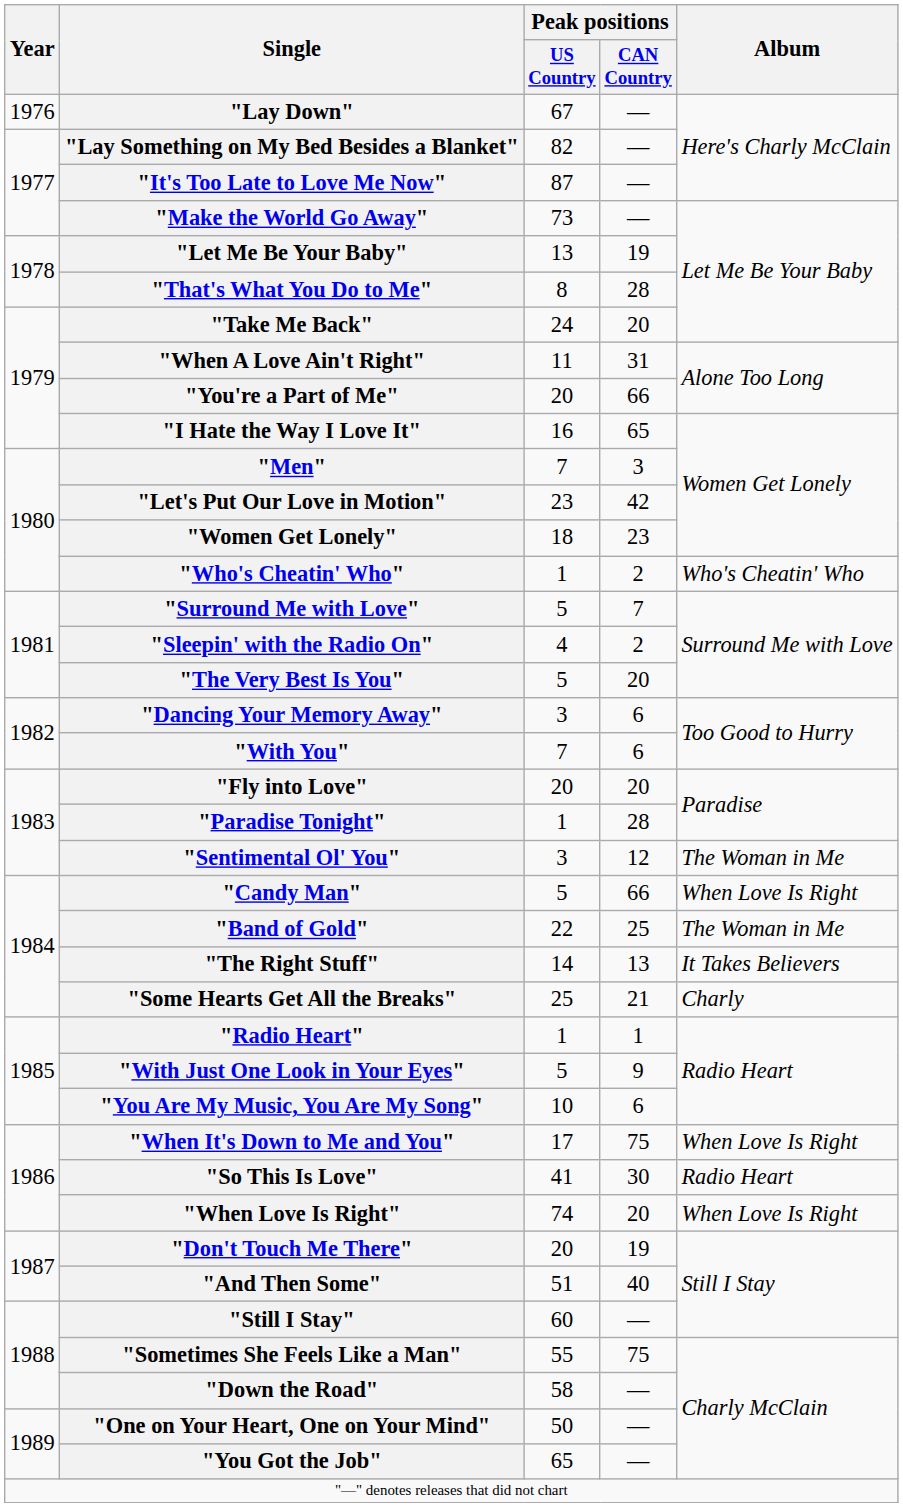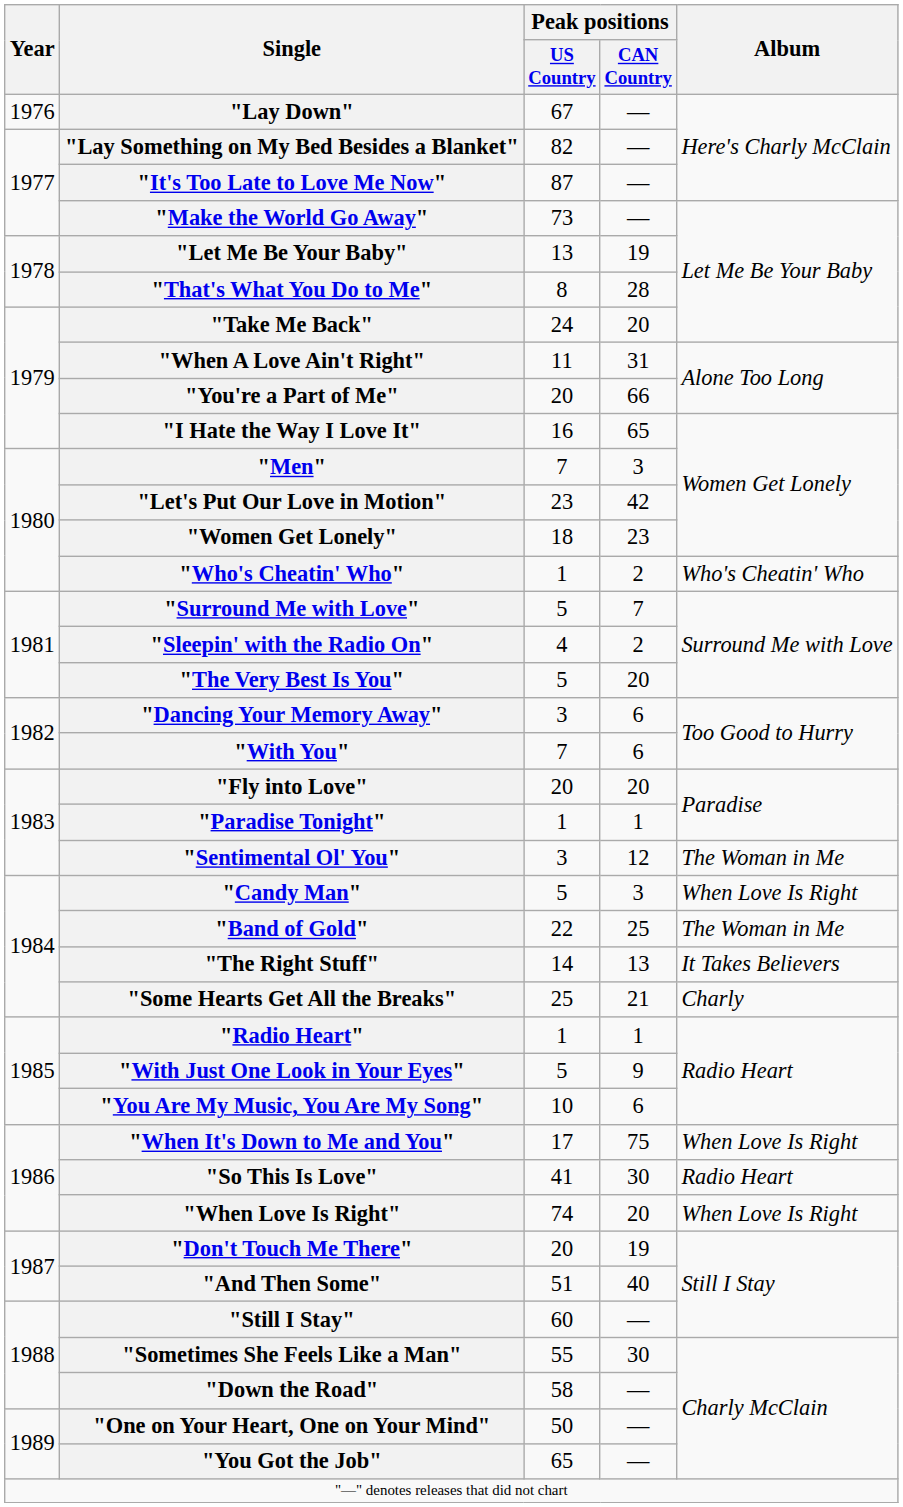 <table class="wikitable plainrowheaders" style="text-align:center;">
 <tr>
 <th rowspan="2">Year</th>
 <th rowspan="2">Single</th>
 <th colspan="2">Peak positions</th>
 <th rowspan="2">Album</th>
 </tr>
 <tr style="font-size:smaller;">
 <th style="width:45px;"><a href='#'>US Country</a><br></th>
 <th style="width:45px;"><a href='#'>CAN Country</a><br></th>
 </tr>
 <tr>
 <td>1976</td>
 <th scope="row">"Lay Down"</th>
 <td>67</td>
 <td>—</td>
 <td align="left" rowspan="3"><em>Here's Charly McClain</em></td>
 </tr>
 <tr>
 <td rowspan="3">1977</td>
 <th scope="row">"Lay Something on My Bed Besides a Blanket"</th>
 <td>82</td>
 <td>—</td>
 </tr>
 <tr>
 <th scope="row">"<a href='#'>It's Too Late to Love Me Now</a>"</th>
 <td>87</td>
 <td>—</td>
 </tr>
 <tr>
 <th scope="row">"<a href='#'>Make the World Go Away</a>"</th>
 <td>73</td>
 <td>—</td>
 <td align="left" rowspan="4"><em>Let Me Be Your Baby</em></td>
 </tr>
 <tr>
 <td rowspan="2">1978</td>
 <th scope="row">"Let Me Be Your Baby"</th>
 <td>13</td>
 <td>19</td>
 </tr>
 <tr>
 <th scope="row">"<a href='#'>That's What You Do to Me</a>"</th>
 <td>8</td>
 <td>28</td>
 </tr>
 <tr>
 <td rowspan="4">1979</td>
 <th scope="row">"Take Me Back"</th>
 <td>24</td>
 <td>20</td>
 </tr>
 <tr>
 <th scope="row">"When A Love Ain't Right"</th>
 <td>11</td>
 <td>31</td>
 <td align="left" rowspan="2"><em>Alone Too Long</em></td>
 </tr>
 <tr>
 <th scope="row">"You're a Part of Me"</th>
 <td>20</td>
 <td>66</td>
 </tr>
 <tr>
 <th scope="row">"I Hate the Way I Love It"<br></th>
 <td>16</td>
 <td>65</td>
 <td align="left" rowspan="4"><em>Women Get Lonely</em></td>
 </tr>
 <tr>
 <td rowspan="4">1980</td>
 <th scope="row">"<a href='#'>Men</a>"</th>
 <td>7</td>
 <td>3</td>
 </tr>
 <tr>
 <th scope="row">"Let's Put Our Love in Motion"</th>
 <td>23</td>
 <td>42</td>
 </tr>
 <tr>
 <th scope="row">"Women Get Lonely"</th>
 <td>18</td>
 <td>23</td>
 </tr>
 <tr>
 <th scope="row">"<a href='#'>Who's Cheatin' Who</a>"</th>
 <td>1</td>
 <td>2</td>
 <td align="left"><em>Who's Cheatin' Who</em></td>
 </tr>
 <tr>
 <td rowspan="3">1981</td>
 <th scope="row">"<a href='#'>Surround Me with Love</a>"</th>
 <td>5</td>
 <td>7</td>
 <td align="left" rowspan="3"><em>Surround Me with Love</em></td>
 </tr>
 <tr>
 <th scope="row">"<a href='#'>Sleepin' with the Radio On</a>"</th>
 <td>4</td>
 <td>2</td>
 </tr>
 <tr>
 <th scope="row">"<a href='#'>The Very Best Is You</a>"</th>
 <td>5</td>
 <td>20</td>
 </tr>
 <tr>
 <td rowspan="2">1982</td>
 <th scope="row">"<a href='#'>Dancing Your Memory Away</a>"</th>
 <td>3</td>
 <td>6</td>
 <td align="left" rowspan="2"><em>Too Good to Hurry</em></td>
 </tr>
 <tr>
 <th scope="row">"<a href='#'>With You</a>"</th>
 <td>7</td>
 <td>6</td>
 </tr>
 <tr>
 <td rowspan="3">1983</td>
 <th scope="row">"Fly into Love"</th>
 <td>20</td>
 <td>20</td>
 <td align="left" rowspan="2"><em>Paradise</em></td>
 </tr>
 <tr>
 <th scope="row">"<a href='#'>Paradise Tonight</a>"<br></th>
 <td>1</td>
-<td>28</td>
+<td>1</td>
 </tr>
 <tr>
 <th scope="row">"<a href='#'>Sentimental Ol' You</a>"</th>
 <td>3</td>
 <td>12</td>
 <td align="left"><em>The Woman in Me</em></td>
 </tr>
 <tr>
 <td rowspan="4">1984</td>
 <th scope="row">"<a href='#'>Candy Man</a>"<br></th>
 <td>5</td>
-<td>66</td>
+<td>3</td>
 <td align="left"><em>When Love Is Right</em></td>
 </tr>
 <tr>
 <th scope="row">"<a href='#'>Band of Gold</a>"</th>
 <td>22</td>
 <td>25</td>
 <td align="left"><em>The Woman in Me</em></td>
 </tr>
 <tr>
 <th scope="row">"The Right Stuff"<br></th>
 <td>14</td>
 <td>13</td>
 <td align="left"><em>It Takes Believers</em></td>
 </tr>
 <tr>
 <th scope="row">"Some Hearts Get All the Breaks"</th>
 <td>25</td>
 <td>21</td>
 <td align="left"><em>Charly</em></td>
 </tr>
 <tr>
 <td rowspan="3">1985</td>
 <th scope="row">"<a href='#'>Radio Heart</a>"</th>
 <td>1</td>
 <td>1</td>
 <td align="left" rowspan="3"><em>Radio Heart</em></td>
 </tr>
 <tr>
 <th scope="row">"<a href='#'>With Just One Look in Your Eyes</a>"<br></th>
 <td>5</td>
 <td>9</td>
 </tr>
 <tr>
 <th scope="row">"<a href='#'>You Are My Music, You Are My Song</a>"<br></th>
 <td>10</td>
 <td>6</td>
 </tr>
 <tr>
 <td rowspan="3">1986</td>
 <th scope="row">"<a href='#'>When It's Down to Me and You</a>"<br></th>
 <td>17</td>
 <td>75</td>
 <td align="left"><em>When Love Is Right</em></td>
 </tr>
 <tr>
 <th scope="row">"So This Is Love"</th>
 <td>41</td>
 <td>30</td>
 <td align="left"><em>Radio Heart</em></td>
 </tr>
 <tr>
 <th scope="row">"When Love Is Right"<br></th>
 <td>74</td>
 <td>20</td>
 <td align="left"><em>When Love Is Right</em></td>
 </tr>
 <tr>
 <td rowspan="2">1987</td>
 <th scope="row">"<a href='#'>Don't Touch Me There</a>"</th>
 <td>20</td>
 <td>19</td>
 <td align="left" rowspan="3"><em>Still I Stay</em></td>
 </tr>
 <tr>
 <th scope="row">"And Then Some"</th>
 <td>51</td>
 <td>40</td>
 </tr>
 <tr>
 <td rowspan="3">1988</td>
 <th scope="row">"Still I Stay"</th>
 <td>60</td>
 <td>—</td>
 </tr>
 <tr>
 <th scope="row">"Sometimes She Feels Like a Man"</th>
 <td>55</td>
-<td>75</td>
+<td>30</td>
 <td align="left" rowspan="4"><em>Charly McClain</em></td>
 </tr>
 <tr>
 <th scope="row">"Down the Road"</th>
 <td>58</td>
 <td>—</td>
 </tr>
 <tr>
 <td rowspan="2">1989</td>
 <th scope="row">"One on Your Heart, One on Your Mind"</th>
 <td>50</td>
 <td>—</td>
 </tr>
 <tr>
 <th scope="row">"You Got the Job"</th>
 <td>65</td>
 <td>—</td>
 </tr>
 <tr>
 <td colspan="5" style="font-size:8pt">"—" denotes releases that did not chart</td>
 </tr>
 </table>
